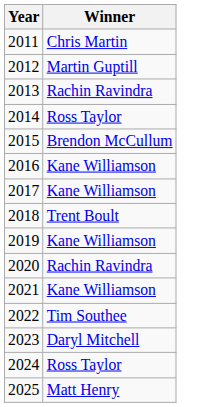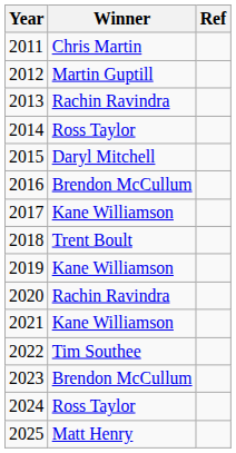 <table class="wikitable">
 <tr>
 <th>Year</th>
 <th>Winner</th>
+<th>Ref</th>
 </tr>
 <tr>
 <td>2011</td>
 <td><a href='#'>Chris Martin</a></td>
+<td></td>
 </tr>
 <tr>
 <td>2012</td>
 <td><a href='#'>Martin Guptill</a></td>
+<td></td>
 </tr>
 <tr>
 <td>2013</td>
 <td><a href='#'>Rachin Ravindra</a></td>
+<td></td>
 </tr>
 <tr>
 <td>2014</td>
 <td><a href='#'>Ross Taylor</a></td>
+<td></td>
 </tr>
 <tr>
 <td>2015</td>
-<td><a href='#'>Brendon McCullum</a></td>
+<td><a href='#'>Daryl Mitchell</a></td>
+<td></td>
 </tr>
 <tr>
 <td>2016</td>
-<td><a href='#'>Kane Williamson</a></td>
+<td><a href='#'>Brendon McCullum</a></td>
+<td></td>
 </tr>
 <tr>
 <td>2017</td>
 <td><a href='#'>Kane Williamson</a></td>
+<td></td>
 </tr>
 <tr>
 <td>2018</td>
 <td><a href='#'>Trent Boult</a></td>
+<td></td>
 </tr>
 <tr>
 <td>2019</td>
 <td><a href='#'>Kane Williamson</a></td>
+<td></td>
 </tr>
 <tr>
 <td>2020</td>
 <td><a href='#'>Rachin Ravindra</a></td>
+<td></td>
 </tr>
 <tr>
 <td>2021</td>
 <td><a href='#'>Kane Williamson</a></td>
+<td></td>
 </tr>
 <tr>
 <td>2022</td>
 <td><a href='#'>Tim Southee</a></td>
+<td></td>
 </tr>
 <tr>
 <td>2023</td>
-<td><a href='#'>Daryl Mitchell</a></td>
+<td><a href='#'>Brendon McCullum</a></td>
+<td></td>
 </tr>
 <tr>
 <td>2024</td>
 <td><a href='#'>Ross Taylor</a></td>
+<td></td>
 </tr>
 <tr>
 <td>2025</td>
 <td><a href='#'>Matt Henry</a></td>
+<td></td>
 </tr>
 </table>
